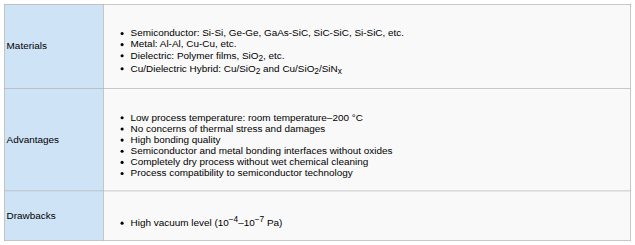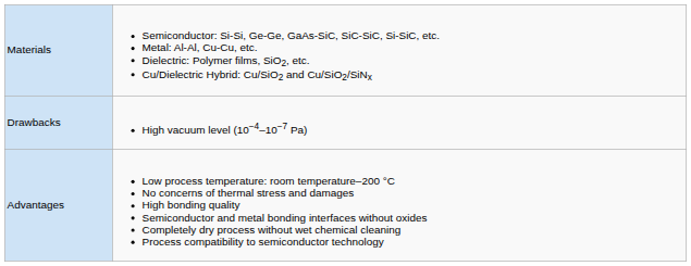 <table class="wikitable" width="80%">
 <tr>
 <td style="background:#CEE3F6">Materials</td>
 <td><br><ul><li>Semiconductor: Si-Si, Ge-Ge, GaAs-SiC, SiC-SiC, Si-SiC, etc.</li><li>Metal: Al-Al, Cu-Cu, etc.</li><li>Dielectric:  Polymer films, SiO<sub>2</sub>, etc.</li><li>Cu/Dielectric Hybrid: Cu/SiO<sub>2</sub> and Cu/SiO<sub>2</sub>/SiN<sub>x</sub></li></ul></td>
 </tr>
 <tr>
+<td style="background:#CEE3F6">Drawbacks</td>
+<td><br><ul><li>High vacuum level (10<sup>−4</sup>–10<sup>−7</sup> Pa)</li></ul></td>
+</tr>
+<tr>
 <td style="background:#CEE3F6">Advantages</td>
 <td><br><ul><li>Low process temperature: room temperature–200 °C</li><li>No concerns of thermal stress and damages</li><li>High bonding quality</li><li>Semiconductor and metal bonding interfaces without oxides</li><li>Completely dry process without wet chemical cleaning</li><li>Process compatibility to semiconductor technology</li></ul></td>
 </tr>
-<tr>
-<td style="background:#CEE3F6">Drawbacks</td>
-<td><br><ul><li>High vacuum level (10<sup>−4</sup>–10<sup>−7</sup> Pa)</li></ul></td>
-</tr>
 </table>
